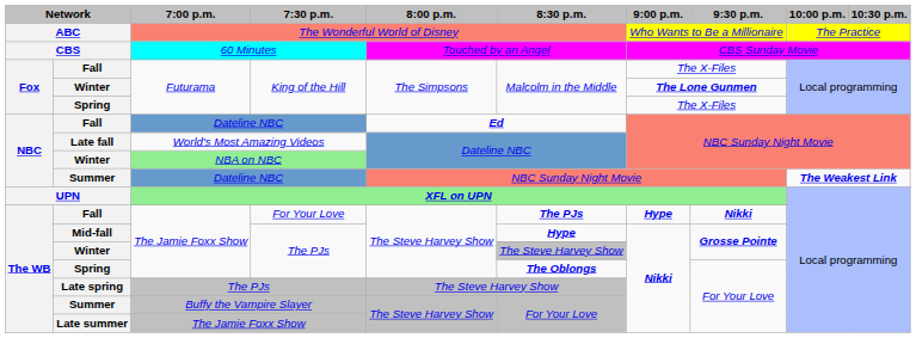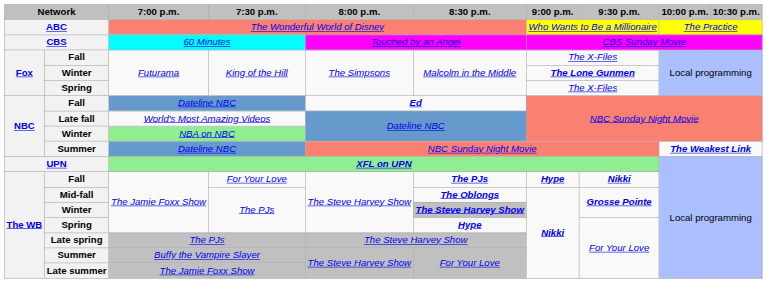 <table class="wikitable" style="width:100%;margin-right:0;text-align:center">
 <tr>
 <th colspan="2" style="background-color:#C0C0C0;text-align:center">Network</th>
 <th style="background-color:#C0C0C0;text-align:center">7:00 p.m.</th>
 <th style="background-color:#C0C0C0;text-align:center;width:12.8%;">7:30 p.m.</th>
 <th style="background-color:#C0C0C0;text-align:center">8:00 p.m.</th>
 <th style="background-color:#C0C0C0;text-align:center">8:30 p.m.</th>
 <th style="background-color:#C0C0C0;text-align:center">9:00 p.m.</th>
 <th style="background-color:#C0C0C0;text-align:center">9:30 p.m.</th>
 <th style="background-color:#C0C0C0;text-align:center">10:00 p.m.</th>
 <th style="background-color:#C0C0C0;text-align:center">10:30 p.m.</th>
 </tr>
 <tr>
 <th colspan="2"><a href='#'>ABC</a></th>
 <td style="background:#FA8072;" colspan="4"><em><a href='#'>The Wonderful World of Disney</a></em></td>
 <td style="background:#FFFF00;" colspan="2"><em><a href='#'>Who Wants to Be a Millionaire</a></em> </td>
 <td style="background:#FFFF00;" colspan="2"><em><a href='#'>The Practice</a></em> </td>
 </tr>
 <tr>
 <th colspan="2"><a href='#'>CBS</a></th>
 <td style="background:#00FFFF;" colspan="2"><em><a href='#'>60 Minutes</a></em> </td>
 <td style="background:#FF00FF;" colspan="2"><em><a href='#'>Touched by an Angel</a></em> </td>
 <td style="background:#FF00FF;" colspan="4"><em><a href='#'>CBS Sunday Movie</a></em> </td>
 </tr>
 <tr>
 <th rowspan="3"><a href='#'>Fox</a></th>
 <th>Fall</th>
 <td rowspan="3"><em><a href='#'>Futurama</a></em></td>
 <td rowspan="3"><em><a href='#'>King of the Hill</a></em></td>
 <td rowspan="3"><em><a href='#'>The Simpsons</a></em></td>
 <td rowspan="3"><em><a href='#'>Malcolm in the Middle</a></em></td>
 <td colspan="2"><em><a href='#'>The X-Files</a></em></td>
 <td style="background:#abbfff;" rowspan="3" colspan="2">Local programming</td>
 </tr>
 <tr>
 <th>Winter</th>
 <td colspan="2"><strong><em><a href='#'>The Lone Gunmen</a></em></strong></td>
 </tr>
 <tr>
 <th>Spring</th>
 <td colspan="2"><em><a href='#'>The X-Files</a></em></td>
 </tr>
 <tr>
 <th rowspan="4"><a href='#'>NBC</a></th>
 <th>Fall</th>
 <td colspan="2" style="background:#6699CC;"><em><a href='#'>Dateline NBC</a></em></td>
 <td colspan="2"><strong><em><a href='#'>Ed</a></em></strong></td>
 <td rowspan="3" style="background:#FA8072;" colspan="4"><em><a href='#'>NBC Sunday Night Movie</a></em></td>
 </tr>
 <tr>
 <th>Late fall</th>
 <td colspan="2"><em><a href='#'>World's Most Amazing Videos</a></em></td>
 <td colspan="2" style="background:#6699CC;" rowspan="2"><em><a href='#'>Dateline NBC</a></em></td>
 </tr>
 <tr>
 <th>Winter</th>
 <td colspan="2" style="background:lightgreen;"><em><a href='#'>NBA on NBC</a></em></td>
 </tr>
 <tr>
 <th>Summer</th>
 <td colspan="2" style="background:#6699CC;"><em><a href='#'>Dateline NBC</a></em></td>
 <td style="background:#FA8072;" colspan="4"><em><a href='#'>NBC Sunday Night Movie</a></em></td>
 <td colspan="2"><strong><em><a href='#'>The Weakest Link</a></em></strong></td>
 </tr>
 <tr>
 <th colspan="2"><a href='#'>UPN</a> </th>
 <td colspan="6" style="background:lightgreen;"><strong><em><a href='#'>XFL on UPN</a></em></strong></td>
 <td style="background:#abbfff;" rowspan="8" colspan="2">Local programming</td>
 </tr>
 <tr>
 <th rowspan="7"><a href='#'>The WB</a></th>
 <th>Fall</th>
 <td rowspan="4"><em><a href='#'>The Jamie Foxx Show</a></em></td>
 <td><em><a href='#'>For Your Love</a></em></td>
 <td rowspan="4"><em><a href='#'>The Steve Harvey Show</a></em></td>
 <td><strong><em><a href='#'>The PJs</a></em></strong></td>
 <td><strong><em><a href='#'>Hype</a></em></strong></td>
 <td><strong><em><a href='#'>Nikki</a></em></strong></td>
 </tr>
 <tr>
 <th>Mid-fall</th>
 <td rowspan="3"><em><a href='#'>The PJs</a></em></td>
-<td><strong><em><a href='#'>Hype</a></em></strong></td>
+<td><strong><em><a href='#'>The Oblongs</a></em></strong></td>
 <td rowspan="6"><strong><em><a href='#'>Nikki</a></em></strong></td>
 <td rowspan="2"><strong><em><a href='#'>Grosse Pointe</a></em></strong></td>
 </tr>
 <tr>
 <th>Winter</th>
-<td style="background:#C0C0C0;"><em><a href='#'>The Steve Harvey Show</a></em> </td>
+<td style="background:#C0C0C0;"><strong><em><a href='#'>The Steve Harvey Show</a></em> </strong></td>
 </tr>
 <tr>
 <th>Spring</th>
-<td><strong><em><a href='#'>The Oblongs</a></em></strong></td>
+<td><strong><em><a href='#'>Hype</a></em></strong></td>
 <td rowspan="4"><em><a href='#'>For Your Love</a></em></td>
 </tr>
 <tr>
 <th>Late spring</th>
 <td colspan="2" style="background:#C0C0C0;"><em><a href='#'>The PJs</a></em> </td>
 <td colspan="2" style="background:#C0C0C0;"><em><a href='#'>The Steve Harvey Show</a></em> </td>
 </tr>
 <tr>
 <th>Summer</th>
 <td colspan="2" style="background:#C0C0C0;"><em><a href='#'>Buffy the Vampire Slayer</a></em> </td>
 <td rowspan="2" style="background:#C0C0C0;"><em><a href='#'>The Steve Harvey Show</a></em> </td>
 <td rowspan="2" style="background:#C0C0C0;"><em><a href='#'>For Your Love</a></em> </td>
 </tr>
 <tr>
 <th>Late summer</th>
 <td colspan="2" style="background:#C0C0C0;"><em><a href='#'>The Jamie Foxx Show</a></em> </td>
 </tr>
 </table>
